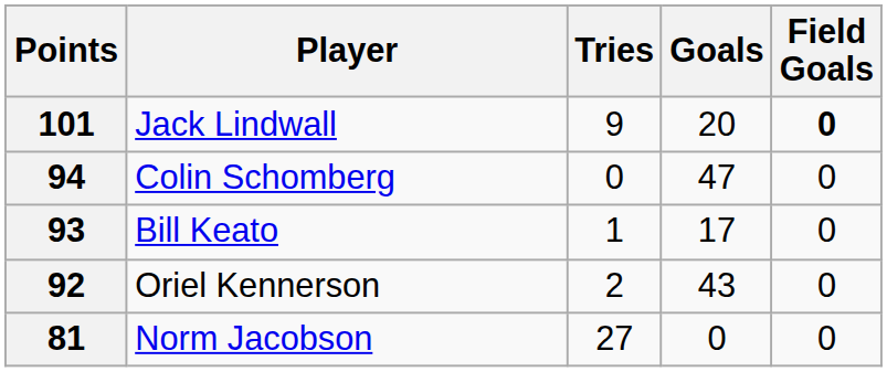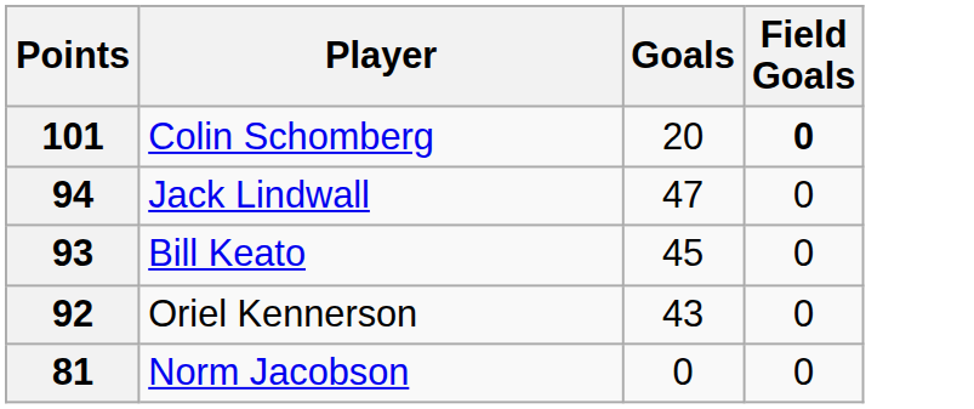 <table class="wikitable" style="text-align:left;">
 <tr>
 <th width=50>Points</th>
 <th width=200>Player</th>
-<th width=30>Tries</th>
 <th width=30>Goals</th>
 <th width=30>Field Goals</th>
 </tr>
 <tr>
 <th>101</th>
-<td> <a href='#'>Jack Lindwall</a></td>
-<td align=center>9</td>
+<td> <a href='#'>Colin Schomberg</a></td>
 <td align=center>20</td>
 <td align=center><strong>0</strong></td>
 </tr>
 <tr>
 <th>94</th>
-<td> <a href='#'>Colin Schomberg</a></td>
-<td align=center>0</td>
+<td> <a href='#'>Jack Lindwall</a></td>
 <td align=center>47</td>
 <td align=center>0</td>
 </tr>
 <tr>
 <th>93</th>
 <td> <a href='#'>Bill Keato</a></td>
-<td align=center>1</td>
-<td align=center>17</td>
+<td align=center>45</td>
 <td align=center>0</td>
 </tr>
 <tr>
 <th>92</th>
 <td> Oriel Kennerson</td>
-<td align=center>2</td>
 <td align=center>43</td>
 <td align=center>0</td>
 </tr>
 <tr>
 <th>81</th>
 <td> <a href='#'>Norm Jacobson</a></td>
-<td align=center>27</td>
 <td align=center>0</td>
 <td align=center>0</td>
 </tr>
 </table>
